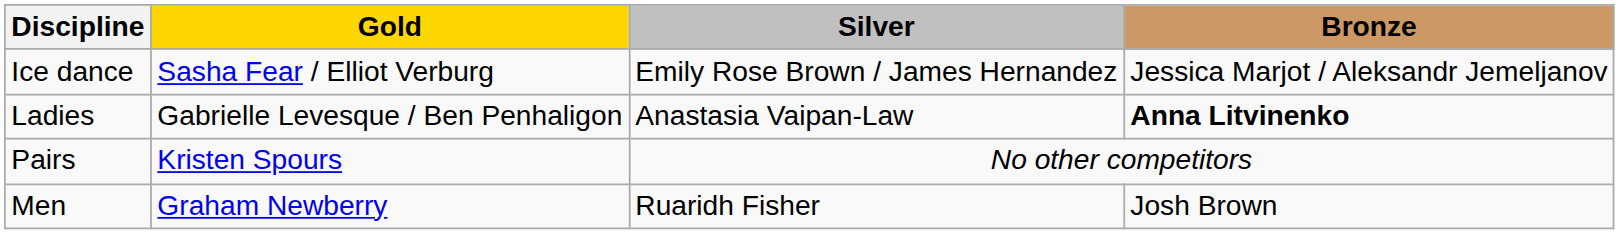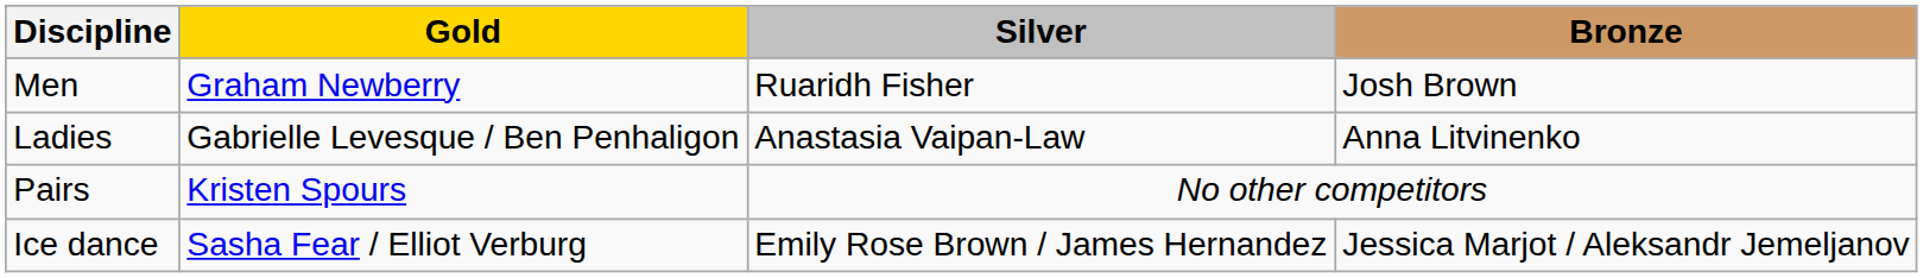 <table class="wikitable">
 <tr>
 <th>Discipline</th>
 <td align=center bgcolor=gold><strong>Gold</strong></td>
 <td align=center bgcolor=silver><strong>Silver</strong></td>
 <td align=center bgcolor=cc9966><strong>Bronze</strong></td>
 </tr>
 <tr>
-<td>Ice dance</td>
-<td><a href='#'>Sasha Fear</a> / Elliot Verburg</td>
-<td>Emily Rose Brown / James Hernandez</td>
-<td>Jessica Marjot / Aleksandr Jemeljanov</td>
+<td>Men</td>
+<td><a href='#'>Graham Newberry</a></td>
+<td>Ruaridh Fisher</td>
+<td>Josh Brown</td>
 </tr>
 <tr>
 <td>Ladies</td>
 <td>Gabrielle Levesque / Ben Penhaligon</td>
 <td>Anastasia Vaipan-Law</td>
-<td><strong>Anna Litvinenko</strong></td>
+<td>Anna Litvinenko</td>
 </tr>
 <tr>
 <td>Pairs</td>
 <td><a href='#'>Kristen Spours</a></td>
 <td colspan=2 align=center><em>No other competitors</em></td>
 </tr>
 <tr>
-<td>Men</td>
-<td><a href='#'>Graham Newberry</a></td>
-<td>Ruaridh Fisher</td>
-<td>Josh Brown</td>
+<td>Ice dance</td>
+<td><a href='#'>Sasha Fear</a> / Elliot Verburg</td>
+<td>Emily Rose Brown / James Hernandez</td>
+<td>Jessica Marjot / Aleksandr Jemeljanov</td>
 </tr>
 </table>
